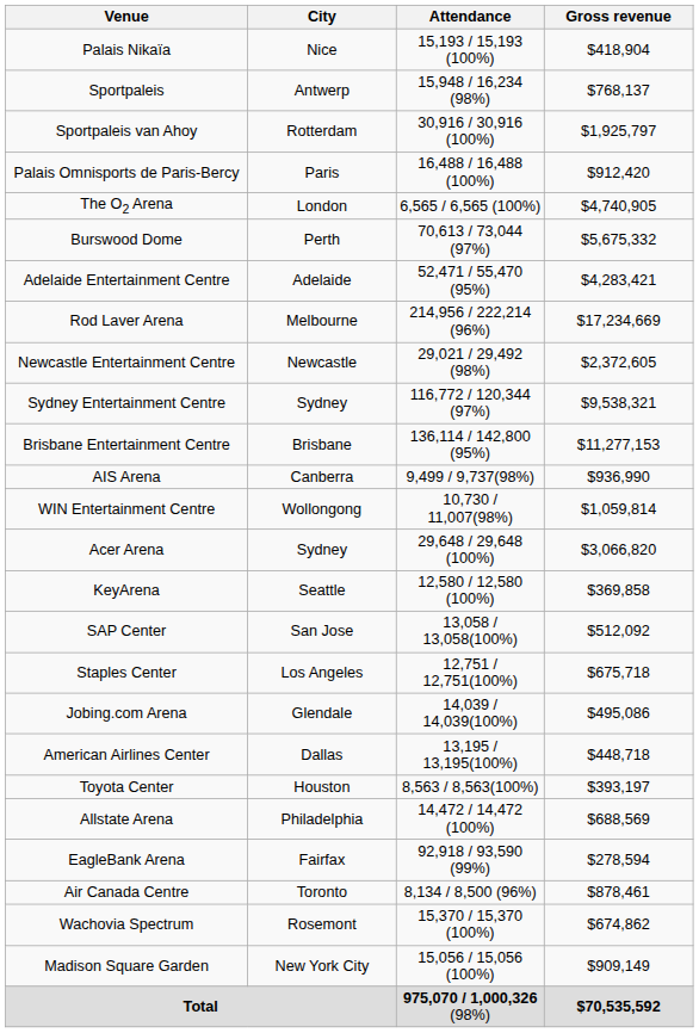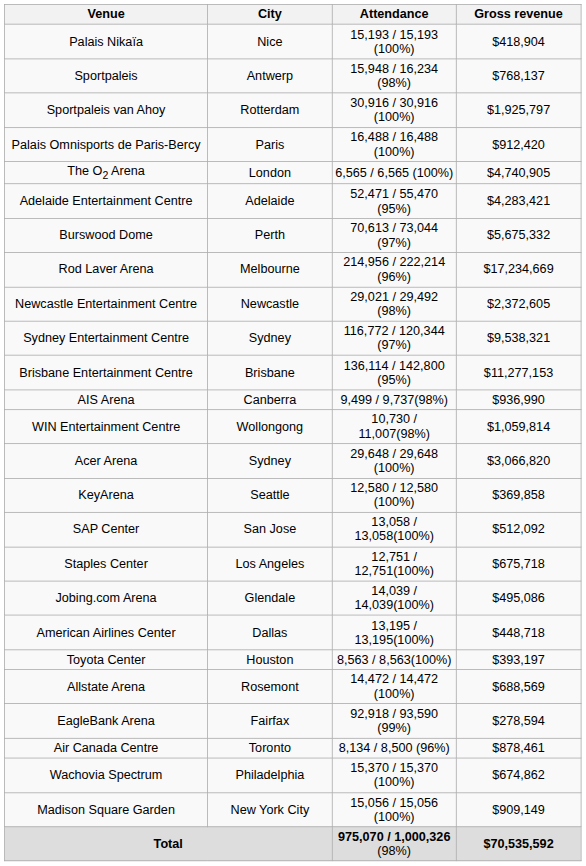 <table class="wikitable" style="text-align:center;">
 <tr>
 <th style="width:250px;">Venue</th>
 <th style="width:150px;">City</th>
 <th style="width:150px;">Attendance</th>
 <th style="width:150px;">Gross revenue</th>
 </tr>
 <tr>
 <td>Palais Nikaïa</td>
 <td>Nice</td>
 <td>15,193 / 15,193 (100%)</td>
 <td>$418,904</td>
 </tr>
 <tr>
 <td>Sportpaleis</td>
 <td>Antwerp</td>
 <td>15,948 / 16,234 (98%)</td>
 <td>$768,137</td>
 </tr>
 <tr>
 <td>Sportpaleis van Ahoy</td>
 <td>Rotterdam</td>
 <td>30,916 / 30,916 (100%)</td>
 <td>$1,925,797</td>
 </tr>
 <tr>
 <td>Palais Omnisports de Paris-Bercy</td>
 <td>Paris</td>
 <td>16,488 / 16,488 (100%)</td>
 <td>$912,420</td>
 </tr>
 <tr>
 <td>The O<sub>2</sub> Arena</td>
 <td>London</td>
 <td>6,565 / 6,565 (100%)</td>
 <td>$4,740,905</td>
 </tr>
 <tr>
+<td>Adelaide Entertainment Centre</td>
+<td>Adelaide</td>
+<td>52,471 / 55,470 (95%)</td>
+<td>$4,283,421</td>
+</tr>
+<tr>
 <td>Burswood Dome</td>
 <td>Perth</td>
 <td>70,613 / 73,044 (97%)</td>
 <td>$5,675,332</td>
-</tr>
-<tr>
-<td>Adelaide Entertainment Centre</td>
-<td>Adelaide</td>
-<td>52,471 / 55,470 (95%)</td>
-<td>$4,283,421</td>
 </tr>
 <tr>
 <td>Rod Laver Arena</td>
 <td>Melbourne</td>
 <td>214,956 / 222,214 (96%)</td>
 <td>$17,234,669</td>
 </tr>
 <tr>
 <td>Newcastle Entertainment Centre</td>
 <td>Newcastle</td>
 <td>29,021 / 29,492 (98%)</td>
 <td>$2,372,605</td>
 </tr>
 <tr>
 <td>Sydney Entertainment Centre</td>
 <td>Sydney</td>
 <td>116,772 / 120,344 (97%)</td>
 <td>$9,538,321</td>
 </tr>
 <tr>
 <td>Brisbane Entertainment Centre</td>
 <td>Brisbane</td>
 <td>136,114 / 142,800 (95%)</td>
 <td>$11,277,153</td>
 </tr>
 <tr>
 <td>AIS Arena</td>
 <td>Canberra</td>
 <td>9,499 / 9,737(98%)</td>
 <td>$936,990</td>
 </tr>
 <tr>
 <td>WIN Entertainment Centre</td>
 <td>Wollongong</td>
 <td>10,730 / 11,007(98%)</td>
 <td>$1,059,814</td>
 </tr>
 <tr>
 <td>Acer Arena</td>
 <td>Sydney</td>
 <td>29,648 / 29,648 (100%)</td>
 <td>$3,066,820</td>
 </tr>
 <tr>
 <td>KeyArena</td>
 <td>Seattle</td>
 <td>12,580 / 12,580 (100%)</td>
 <td>$369,858</td>
 </tr>
 <tr>
 <td>SAP Center</td>
 <td>San Jose</td>
 <td>13,058 / 13,058(100%)</td>
 <td>$512,092</td>
 </tr>
 <tr>
 <td>Staples Center</td>
 <td>Los Angeles</td>
 <td>12,751 / 12,751(100%)</td>
 <td>$675,718</td>
 </tr>
 <tr>
 <td>Jobing.com Arena</td>
 <td>Glendale</td>
 <td>14,039 / 14,039(100%)</td>
 <td>$495,086</td>
 </tr>
 <tr>
 <td>American Airlines Center</td>
 <td>Dallas</td>
 <td>13,195 / 13,195(100%)</td>
 <td>$448,718</td>
 </tr>
 <tr>
 <td>Toyota Center</td>
 <td>Houston</td>
 <td>8,563 / 8,563(100%)</td>
 <td>$393,197</td>
 </tr>
 <tr>
 <td>Allstate Arena</td>
-<td>Philadelphia</td>
+<td>Rosemont</td>
 <td>14,472 / 14,472 (100%)</td>
 <td>$688,569</td>
 </tr>
 <tr>
 <td>EagleBank Arena</td>
 <td>Fairfax</td>
 <td>92,918 / 93,590 (99%)</td>
 <td>$278,594</td>
 </tr>
 <tr>
 <td>Air Canada Centre</td>
 <td>Toronto</td>
 <td>8,134 / 8,500 (96%)</td>
 <td>$878,461</td>
 </tr>
 <tr>
 <td>Wachovia Spectrum</td>
-<td>Rosemont</td>
+<td>Philadelphia</td>
 <td>15,370 / 15,370 (100%)</td>
 <td>$674,862</td>
 </tr>
 <tr>
 <td>Madison Square Garden</td>
 <td>New York City</td>
 <td>15,056 / 15,056 (100%)</td>
 <td>$909,149</td>
 </tr>
 <tr style="background:#ddd;">
 <td colspan="2"><strong>Total</strong></td>
 <td><strong>975,070 / 1,000,326</strong> (98%)</td>
 <td><strong>$70,535,592</strong></td>
 </tr>
 </table>
